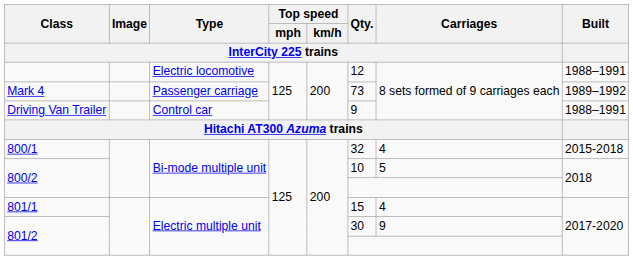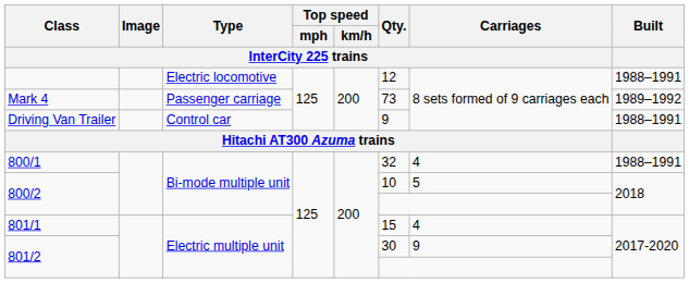 <table class="wikitable">
 <tr>
 <th rowspan="2"> Class </th>
 <th rowspan="2">Image</th>
 <th rowspan="2"> Type </th>
 <th colspan="2"> Top speed </th>
 <th rowspan="2">Qty.</th>
 <th rowspan="2"> Carriages </th>
 <th rowspan="2">Built</th>
 </tr>
 <tr style="background:#f9f9f9;">
 <th> mph </th>
 <th> km/h </th>
 </tr>
 <tr>
 <th colspan="7"><a href='#'>InterCity 225</a> trains</th>
 <th></th>
 </tr>
 <tr>
 <td></td>
 <td></td>
 <td><a href='#'>Electric locomotive</a></td>
 <td rowspan="3">125</td>
 <td rowspan="3">200</td>
 <td>12</td>
 <td rowspan="3">8 sets formed of 9 carriages each</td>
 <td>1988–1991</td>
 </tr>
 <tr>
 <td><a href='#'>Mark 4</a></td>
 <td></td>
 <td><a href='#'>Passenger carriage</a></td>
 <td>73</td>
 <td>1989–1992</td>
 </tr>
 <tr>
 <td><a href='#'>Driving Van Trailer</a></td>
 <td></td>
 <td><a href='#'>Control car</a></td>
 <td>9</td>
 <td>1988–1991</td>
 </tr>
 <tr>
 <th colspan="7"><a href='#'>Hitachi AT300 <em>Azuma</em></a> trains</th>
 <th></th>
 </tr>
 <tr>
 <td><a href='#'>800/1</a></td>
 <td rowspan="3"></td>
 <td rowspan="3"><a href='#'>Bi-mode multiple unit</a></td>
 <td rowspan="6">125</td>
 <td rowspan="6">200</td>
 <td>32</td>
 <td>4</td>
-<td>2015-2018</td>
+<td>1988–1991</td>
 </tr>
 <tr>
 <td rowspan="2"><a href='#'>800/2</a></td>
 <td>10</td>
 <td>5</td>
 <td rowspan="2">2018</td>
 </tr>
 <tr>
 <td colspan="2"><br></td>
 </tr>
 <tr>
 <td><a href='#'>801/1</a></td>
 <td rowspan="3"></td>
 <td rowspan="3"><a href='#'>Electric multiple unit</a></td>
 <td>15</td>
 <td>4</td>
 <td rowspan="3">2017-2020</td>
 </tr>
 <tr>
 <td rowspan="2"><a href='#'>801/2</a></td>
 <td>30</td>
 <td>9</td>
 </tr>
 <tr>
 <td colspan="2"><br></td>
 </tr>
 </table>
